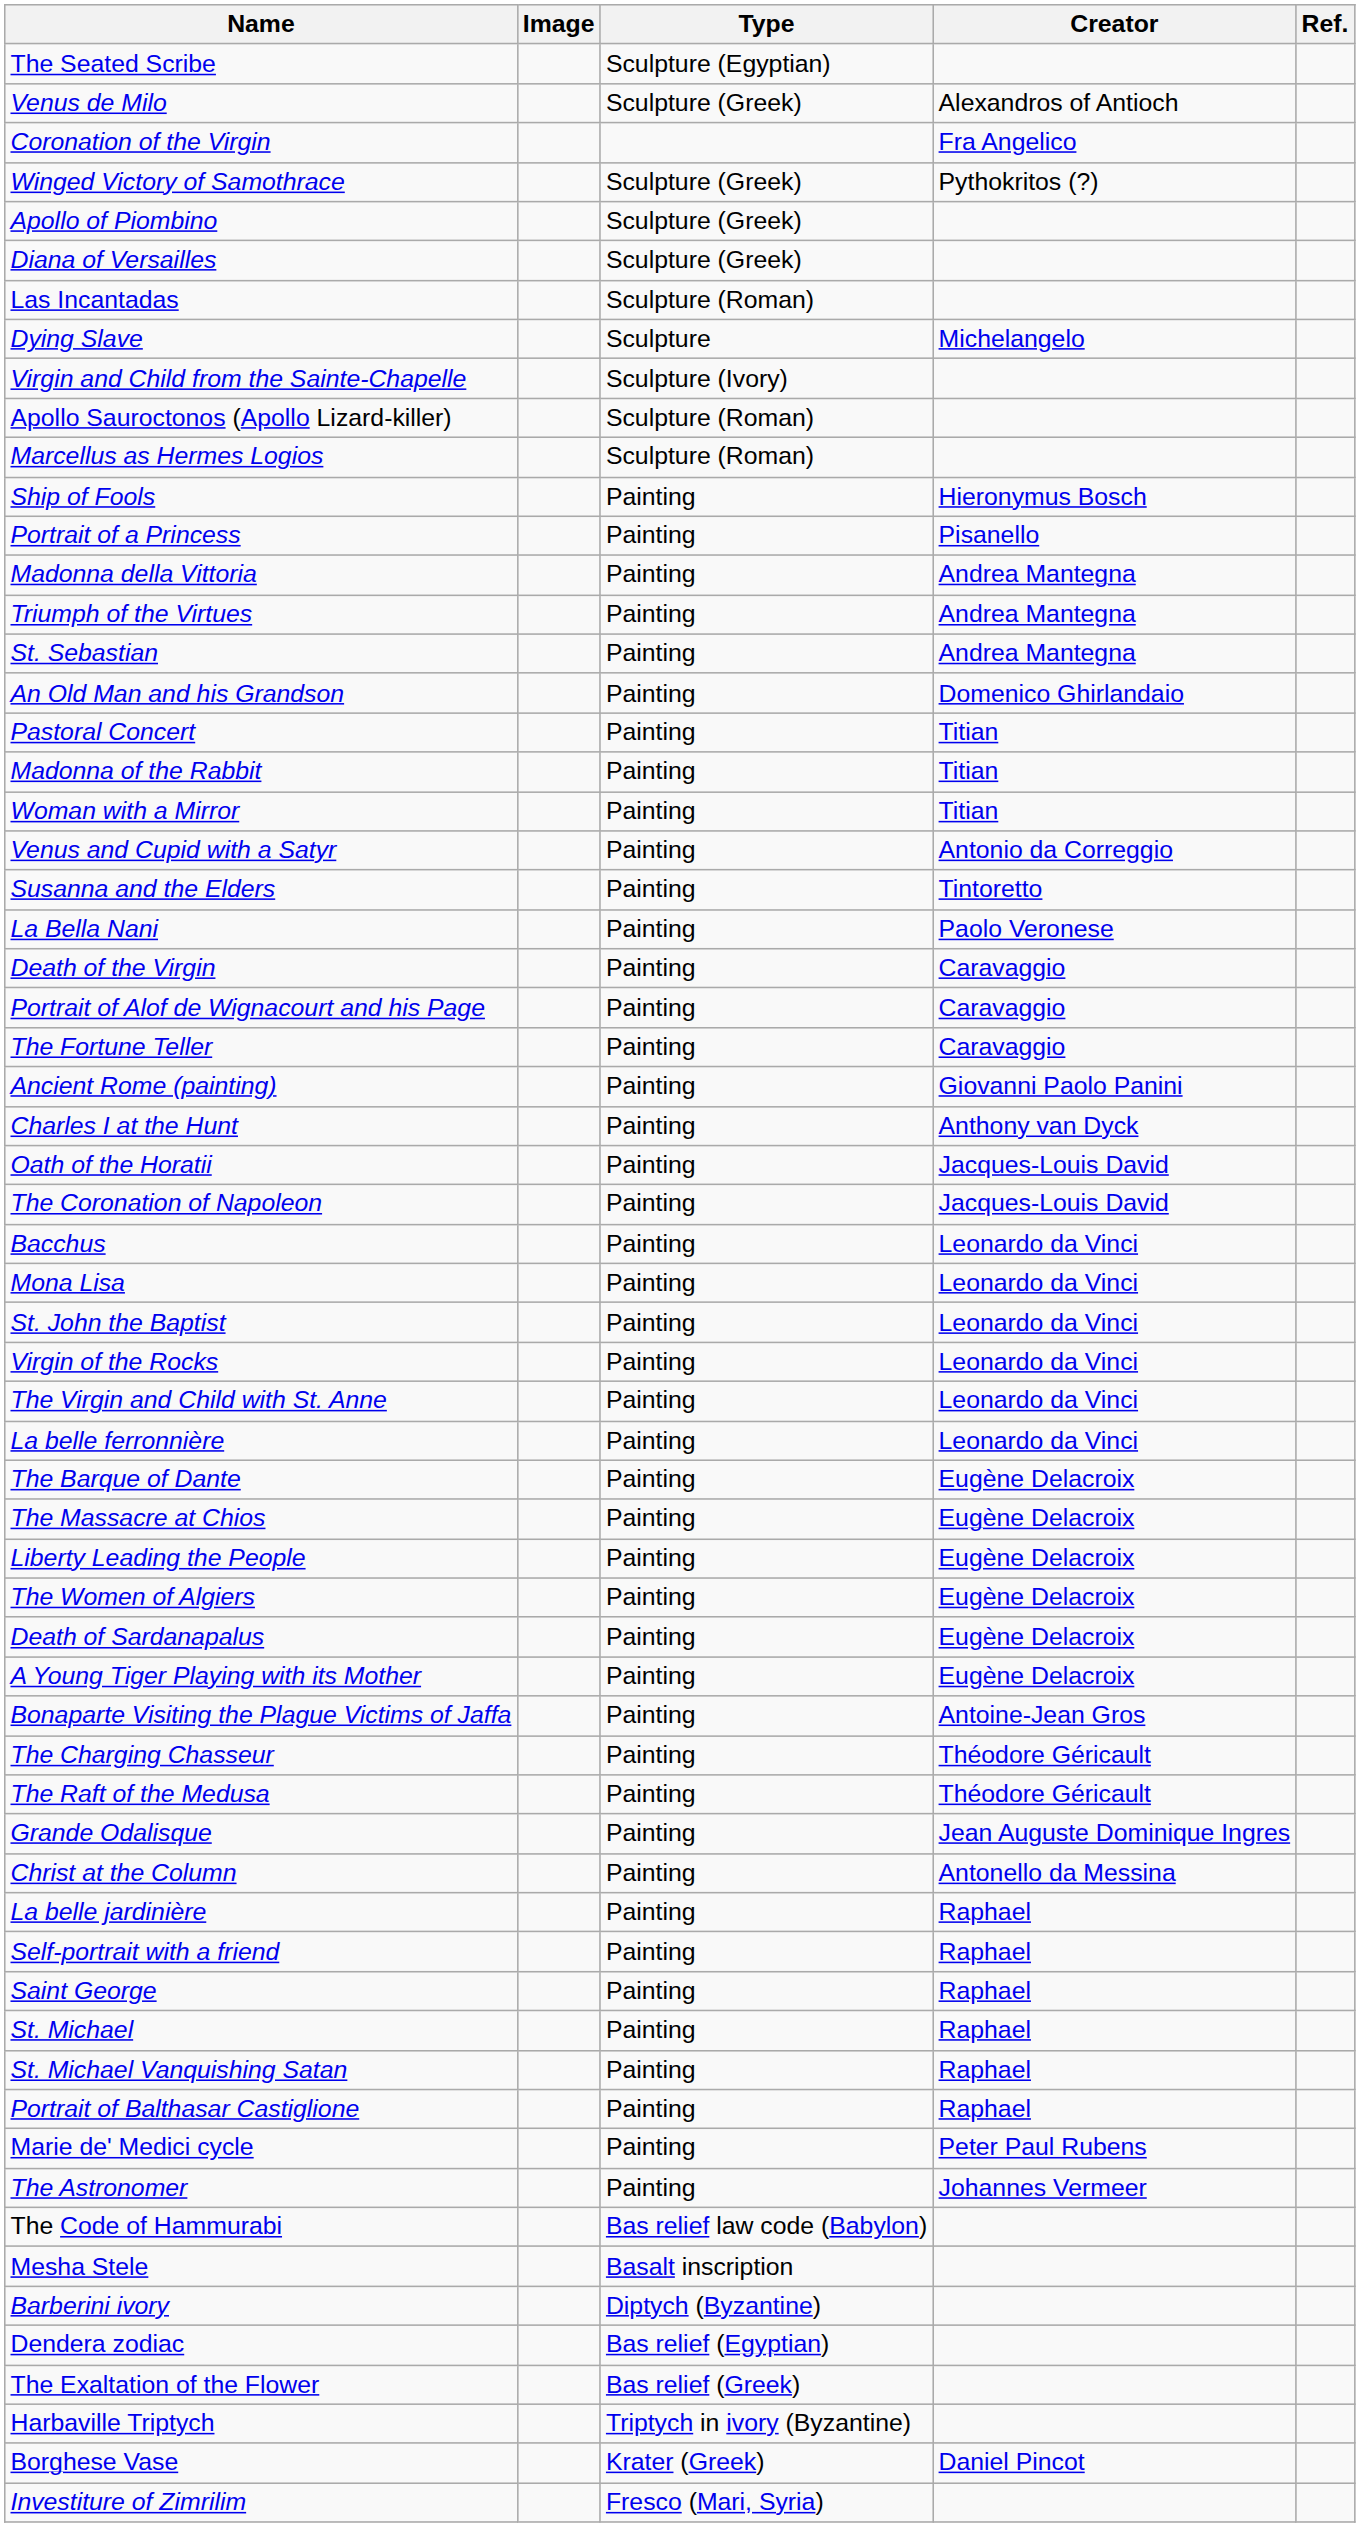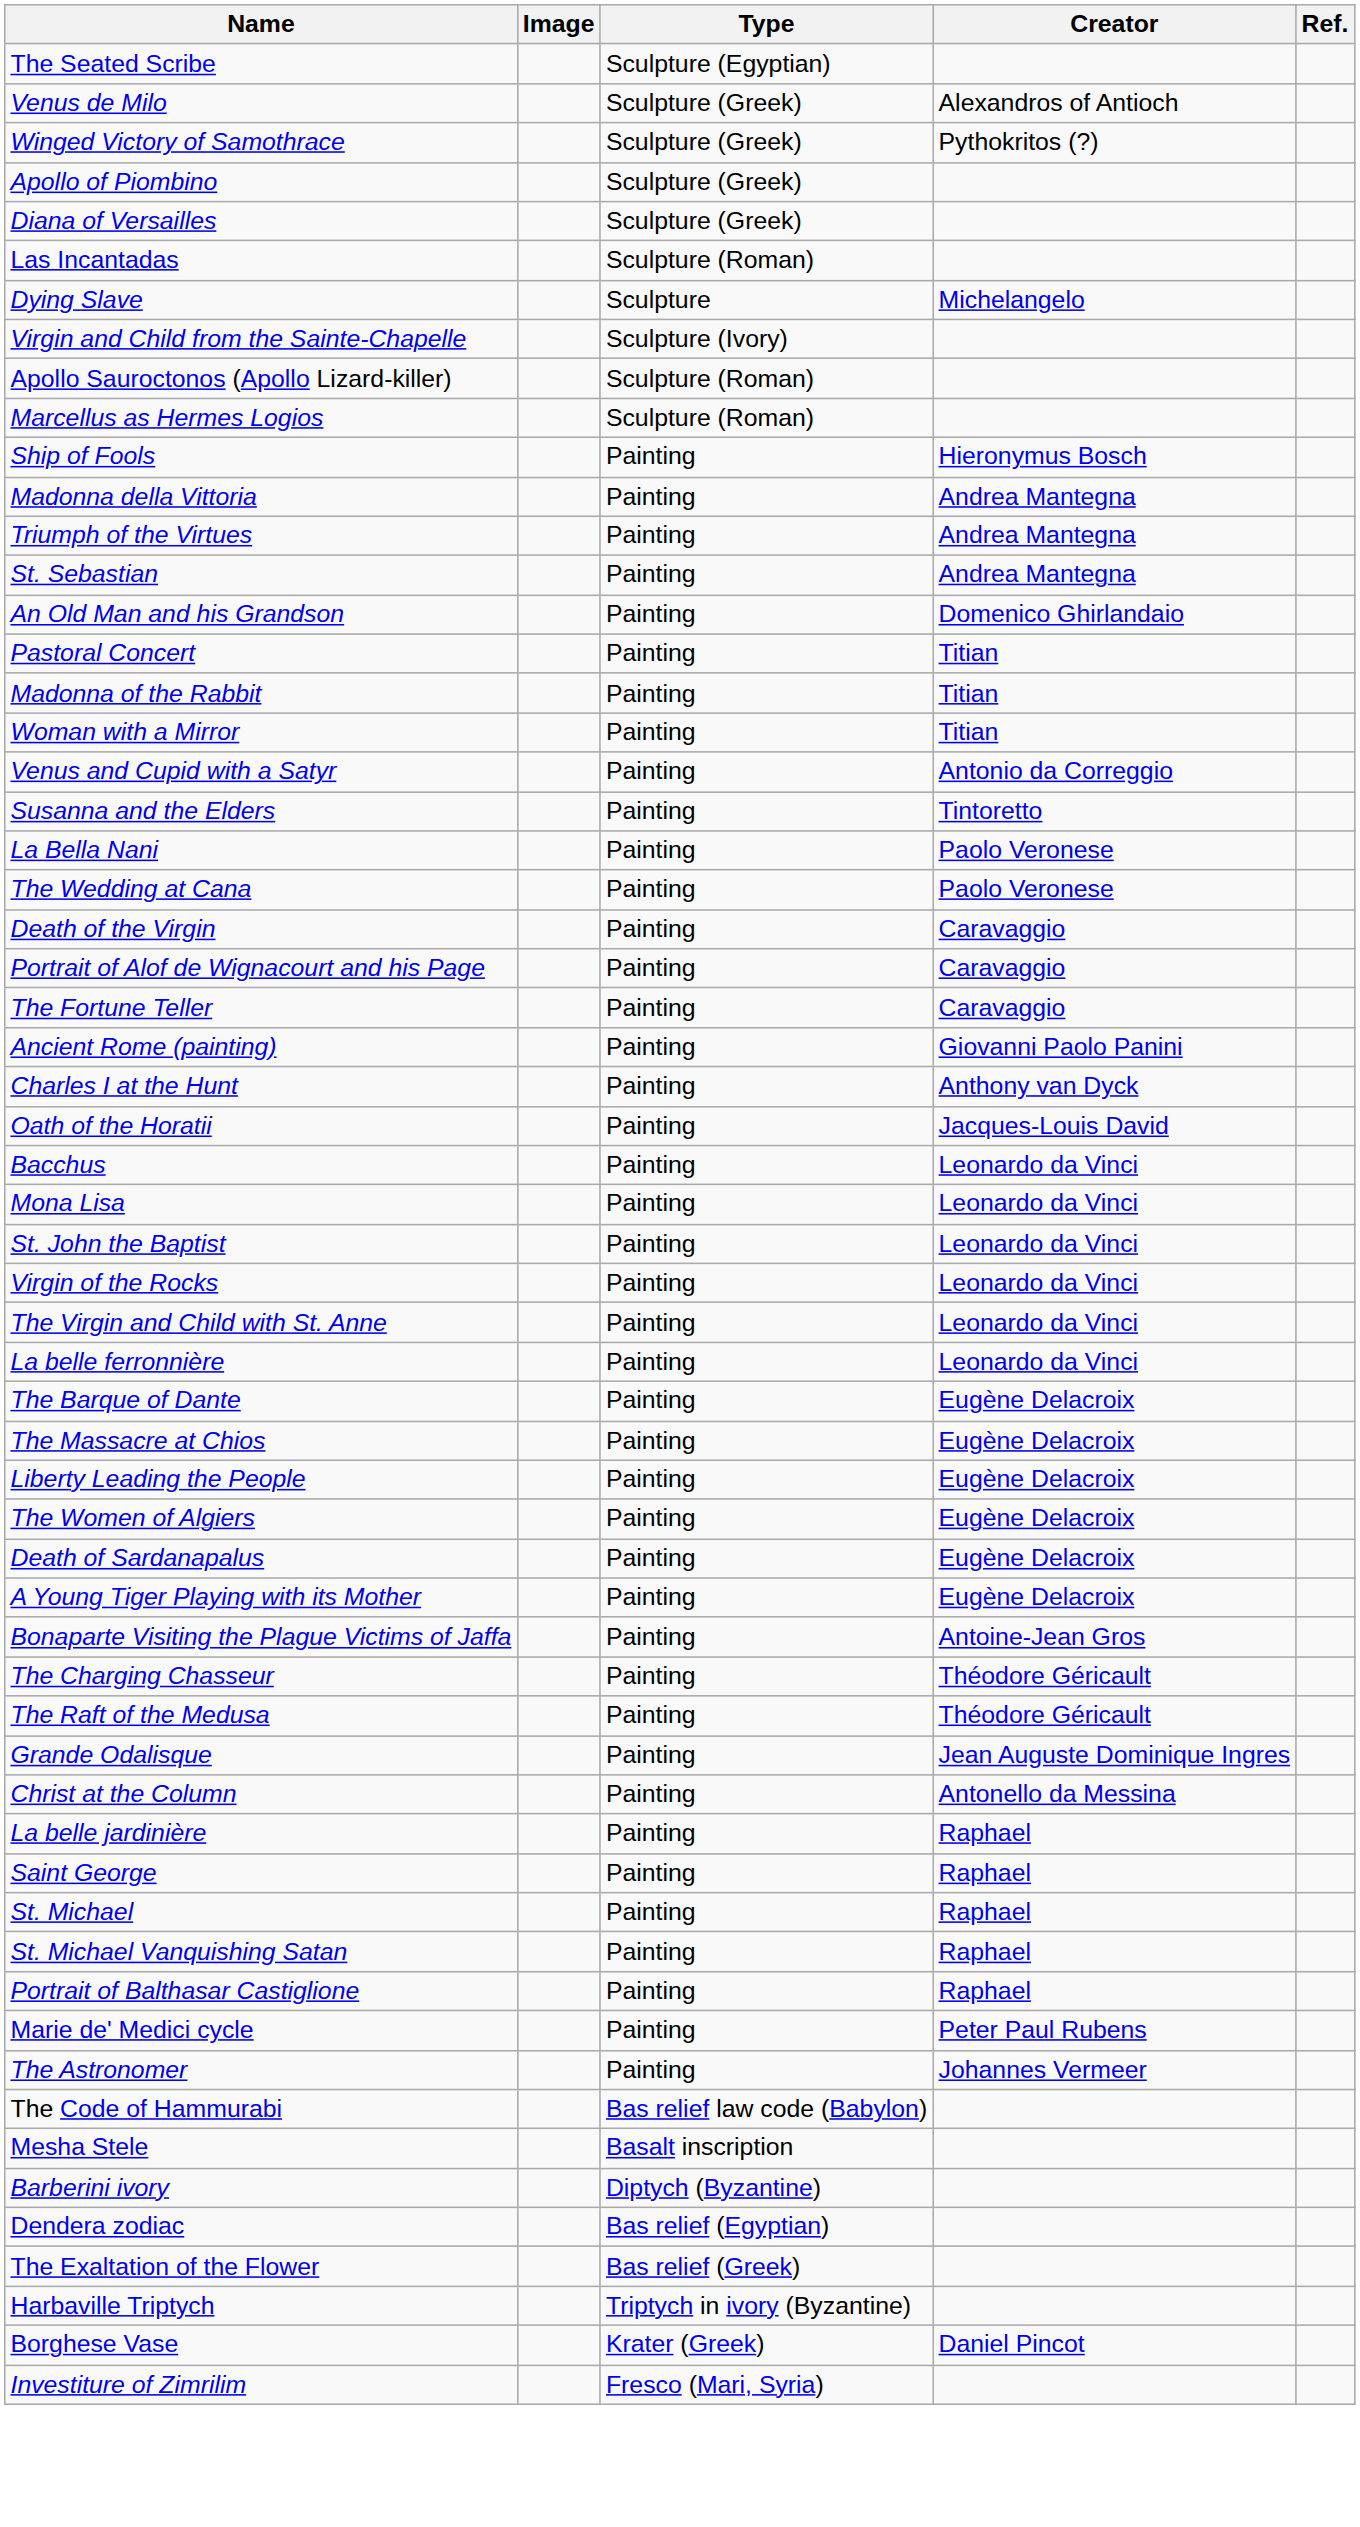 <table class="wikitable sortable">
 <tr>
 <th>Name</th>
 <th class="unsortable">Image</th>
 <th>Type</th>
 <th>Creator</th>
 <th>Ref.</th>
 </tr>
 <tr>
 <td><a href='#'>The Seated Scribe</a></td>
 <td></td>
 <td>Sculpture (Egyptian)</td>
 <td></td>
 <td></td>
 </tr>
 <tr>
 <td><em><a href='#'>Venus de Milo</a></em></td>
 <td></td>
 <td>Sculpture (Greek)</td>
 <td>Alexandros of Antioch</td>
-<td></td>
-</tr>
-<tr>
-<td><em><a href='#'>Coronation of the Virgin</a></em></td>
-<td></td>
-<td></td>
-<td><a href='#'>Fra Angelico</a></td>
 <td></td>
 </tr>
 <tr>
 <td><em><a href='#'>Winged Victory of Samothrace</a></em></td>
 <td></td>
 <td>Sculpture (Greek)</td>
 <td>Pythokritos (?)</td>
 <td></td>
 </tr>
 <tr>
 <td><em><a href='#'>Apollo of Piombino</a></em></td>
 <td></td>
 <td>Sculpture (Greek)</td>
 <td></td>
 <td></td>
 </tr>
 <tr>
 <td><em><a href='#'>Diana of Versailles</a></em></td>
 <td></td>
 <td>Sculpture (Greek)</td>
 <td></td>
 <td></td>
 </tr>
 <tr>
 <td><a href='#'>Las Incantadas</a></td>
 <td></td>
 <td>Sculpture (Roman)</td>
 <td></td>
 <td></td>
 </tr>
 <tr>
 <td><em><a href='#'>Dying Slave</a></em></td>
 <td></td>
 <td>Sculpture</td>
 <td><a href='#'>Michelangelo</a></td>
 <td></td>
 </tr>
 <tr>
 <td><em><a href='#'>Virgin and Child from the Sainte-Chapelle</a></em></td>
 <td></td>
 <td>Sculpture (Ivory)</td>
 <td></td>
 <td></td>
 </tr>
 <tr>
 <td><a href='#'>Apollo Sauroctonos</a> (<a href='#'>Apollo</a> Lizard-killer)</td>
 <td></td>
 <td>Sculpture (Roman)</td>
 <td></td>
 <td></td>
 </tr>
 <tr>
 <td><em><a href='#'>Marcellus as Hermes Logios</a></em></td>
 <td></td>
 <td>Sculpture (Roman)</td>
 <td></td>
 <td></td>
 </tr>
 <tr>
 <td><em><a href='#'>Ship of Fools</a></em></td>
 <td></td>
 <td>Painting</td>
 <td><a href='#'>Hieronymus Bosch</a></td>
-<td></td>
-</tr>
-<tr>
-<td><em><a href='#'>Portrait of a Princess</a></em></td>
-<td></td>
-<td>Painting</td>
-<td><a href='#'>Pisanello</a></td>
 <td></td>
 </tr>
 <tr>
 <td><em><a href='#'>Madonna della Vittoria</a></em></td>
 <td></td>
 <td>Painting</td>
 <td><a href='#'>Andrea Mantegna</a></td>
 <td></td>
 </tr>
 <tr>
 <td><em><a href='#'>Triumph of the Virtues</a></em></td>
 <td></td>
 <td>Painting</td>
 <td><a href='#'>Andrea Mantegna</a></td>
 <td></td>
 </tr>
 <tr>
 <td><em><a href='#'>St. Sebastian</a></em></td>
 <td></td>
 <td>Painting</td>
 <td><a href='#'>Andrea Mantegna</a></td>
 <td></td>
 </tr>
 <tr>
 <td><em><a href='#'>An Old Man and his Grandson</a></em></td>
 <td></td>
 <td>Painting</td>
 <td><a href='#'>Domenico Ghirlandaio</a></td>
 <td></td>
 </tr>
 <tr>
 <td><em><a href='#'>Pastoral Concert</a></em></td>
 <td></td>
 <td>Painting</td>
 <td><a href='#'>Titian</a></td>
 <td></td>
 </tr>
 <tr>
 <td><em><a href='#'>Madonna of the Rabbit</a></em></td>
 <td></td>
 <td>Painting</td>
 <td><a href='#'>Titian</a></td>
 <td></td>
 </tr>
 <tr>
 <td><em><a href='#'>Woman with a Mirror</a></em></td>
 <td></td>
 <td>Painting</td>
 <td><a href='#'>Titian</a></td>
 <td></td>
 </tr>
 <tr>
 <td><em><a href='#'>Venus and Cupid with a Satyr</a></em></td>
 <td></td>
 <td>Painting</td>
 <td><a href='#'>Antonio da Correggio</a></td>
 <td></td>
 </tr>
 <tr>
 <td><em><a href='#'>Susanna and the Elders</a></em></td>
 <td></td>
 <td>Painting</td>
 <td><a href='#'>Tintoretto</a></td>
 <td></td>
 </tr>
 <tr>
 <td><em><a href='#'>La Bella Nani</a></em></td>
 <td></td>
 <td>Painting</td>
 <td><a href='#'>Paolo Veronese</a></td>
 <td></td>
 </tr>
 <tr>
+<td><em><a href='#'>The Wedding at Cana</a></em></td>
+<td></td>
+<td>Painting</td>
+<td><a href='#'>Paolo Veronese</a></td>
+<td></td>
+</tr>
+<tr>
 <td><em><a href='#'>Death of the Virgin</a></em></td>
 <td></td>
 <td>Painting</td>
 <td><a href='#'>Caravaggio</a></td>
 <td></td>
 </tr>
 <tr>
 <td><em><a href='#'>Portrait of Alof de Wignacourt and his Page</a></em></td>
 <td></td>
 <td>Painting</td>
 <td><a href='#'>Caravaggio</a></td>
 <td></td>
 </tr>
 <tr>
 <td><em><a href='#'>The Fortune Teller</a></em></td>
 <td></td>
 <td>Painting</td>
 <td><a href='#'>Caravaggio</a></td>
 <td></td>
 </tr>
 <tr>
 <td><em><a href='#'>Ancient Rome (painting)</a></em></td>
 <td></td>
 <td>Painting</td>
 <td><a href='#'>Giovanni Paolo Panini</a></td>
 <td></td>
 </tr>
 <tr>
 <td><em><a href='#'>Charles I at the Hunt</a></em></td>
 <td></td>
 <td>Painting</td>
 <td><a href='#'>Anthony van Dyck</a></td>
 <td></td>
 </tr>
 <tr>
 <td><em><a href='#'>Oath of the Horatii</a></em></td>
-<td></td>
-<td>Painting</td>
-<td><a href='#'>Jacques-Louis David</a></td>
-<td></td>
-</tr>
-<tr>
-<td><em><a href='#'>The Coronation of Napoleon</a></em></td>
 <td></td>
 <td>Painting</td>
 <td><a href='#'>Jacques-Louis David</a></td>
 <td></td>
 </tr>
 <tr>
 <td><em><a href='#'>Bacchus</a></em></td>
 <td></td>
 <td>Painting</td>
 <td><a href='#'>Leonardo da Vinci</a></td>
 <td></td>
 </tr>
 <tr>
 <td><em><a href='#'>Mona Lisa</a></em></td>
 <td></td>
 <td>Painting</td>
 <td><a href='#'>Leonardo da Vinci</a></td>
 <td></td>
 </tr>
 <tr>
 <td><em><a href='#'>St. John the Baptist</a></em></td>
 <td></td>
 <td>Painting</td>
 <td><a href='#'>Leonardo da Vinci</a></td>
 <td></td>
 </tr>
 <tr>
 <td><em><a href='#'>Virgin of the Rocks</a></em></td>
 <td></td>
 <td>Painting</td>
 <td><a href='#'>Leonardo da Vinci</a></td>
 <td></td>
 </tr>
 <tr>
 <td><em><a href='#'>The Virgin and Child with St. Anne</a></em></td>
 <td></td>
 <td>Painting</td>
 <td><a href='#'>Leonardo da Vinci</a></td>
 <td></td>
 </tr>
 <tr>
 <td><em> <a href='#'>La belle ferronnière</a></em></td>
 <td></td>
 <td>Painting</td>
 <td><a href='#'>Leonardo da Vinci</a></td>
 <td></td>
 </tr>
 <tr>
 <td><em><a href='#'>The Barque of Dante</a></em></td>
 <td></td>
 <td>Painting</td>
 <td><a href='#'>Eugène Delacroix</a></td>
 <td></td>
 </tr>
 <tr>
 <td><em><a href='#'>The Massacre at Chios</a></em></td>
 <td></td>
 <td>Painting</td>
 <td><a href='#'>Eugène Delacroix</a></td>
 <td></td>
 </tr>
 <tr>
 <td><em><a href='#'>Liberty Leading the People</a></em></td>
 <td></td>
 <td>Painting</td>
 <td><a href='#'>Eugène Delacroix</a></td>
 <td></td>
 </tr>
 <tr>
 <td><em><a href='#'>The Women of Algiers</a></em></td>
 <td></td>
 <td>Painting</td>
 <td><a href='#'>Eugène Delacroix</a></td>
 <td></td>
 </tr>
 <tr>
 <td><em><a href='#'>Death of Sardanapalus</a></em></td>
 <td></td>
 <td>Painting</td>
 <td><a href='#'>Eugène Delacroix</a></td>
 <td></td>
 </tr>
 <tr>
 <td><em><a href='#'>A Young Tiger Playing with its Mother</a></em></td>
 <td></td>
 <td>Painting</td>
 <td><a href='#'>Eugène Delacroix</a></td>
 <td></td>
 </tr>
 <tr>
 <td><em><a href='#'>Bonaparte Visiting the Plague Victims of Jaffa</a></em></td>
 <td></td>
 <td>Painting</td>
 <td><a href='#'>Antoine-Jean Gros</a></td>
 <td></td>
 </tr>
 <tr>
 <td><em><a href='#'>The Charging Chasseur</a></em></td>
 <td></td>
 <td>Painting</td>
 <td><a href='#'>Théodore Géricault</a></td>
 <td></td>
 </tr>
 <tr>
 <td><em><a href='#'>The Raft of the Medusa</a></em></td>
 <td></td>
 <td>Painting</td>
 <td><a href='#'>Théodore Géricault</a></td>
 <td></td>
 </tr>
 <tr>
 <td><em><a href='#'>Grande Odalisque</a></em></td>
 <td></td>
 <td>Painting</td>
 <td><a href='#'>Jean Auguste Dominique Ingres</a></td>
 <td></td>
 </tr>
 <tr>
 <td><em><a href='#'>Christ at the Column</a></em></td>
 <td></td>
 <td>Painting</td>
 <td><a href='#'>Antonello da Messina</a></td>
 <td></td>
 </tr>
 <tr>
 <td><em><a href='#'>La belle jardinière</a></em></td>
 <td></td>
 <td>Painting</td>
 <td><a href='#'>Raphael</a></td>
 <td></td>
 </tr>
 <tr>
-<td><em><a href='#'>Self-portrait with a friend</a></em></td>
-<td></td>
-<td>Painting</td>
-<td><a href='#'>Raphael</a></td>
-<td></td>
-</tr>
-<tr>
 <td><em><a href='#'>Saint George</a></em></td>
 <td></td>
 <td>Painting</td>
 <td><a href='#'>Raphael</a></td>
 <td></td>
 </tr>
 <tr>
 <td><em><a href='#'>St. Michael</a></em></td>
 <td></td>
 <td>Painting</td>
 <td><a href='#'>Raphael</a></td>
 <td></td>
 </tr>
 <tr>
 <td><em><a href='#'>St. Michael Vanquishing Satan</a></em></td>
 <td></td>
 <td>Painting</td>
 <td><a href='#'>Raphael</a></td>
 <td></td>
 </tr>
 <tr>
 <td><em><a href='#'>Portrait of Balthasar Castiglione</a></em></td>
 <td></td>
 <td>Painting</td>
 <td><a href='#'>Raphael</a></td>
 <td></td>
 </tr>
 <tr>
 <td><a href='#'>Marie de' Medici cycle</a></td>
 <td></td>
 <td>Painting</td>
 <td><a href='#'>Peter Paul Rubens</a></td>
 <td></td>
 </tr>
 <tr>
 <td><em><a href='#'>The Astronomer</a></em></td>
 <td></td>
 <td>Painting</td>
 <td><a href='#'>Johannes Vermeer</a></td>
 <td></td>
 </tr>
 <tr>
 <td>The <a href='#'>Code of Hammurabi</a></td>
 <td></td>
 <td><a href='#'>Bas relief</a> law code (<a href='#'>Babylon</a>)</td>
 <td></td>
 <td></td>
 </tr>
 <tr>
 <td><a href='#'>Mesha Stele</a></td>
 <td></td>
 <td><a href='#'>Basalt</a> inscription</td>
 <td></td>
 <td></td>
 </tr>
 <tr>
 <td><em><a href='#'>Barberini ivory</a></em></td>
 <td></td>
 <td><a href='#'>Diptych</a> (<a href='#'>Byzantine</a>)</td>
 <td></td>
 <td></td>
 </tr>
 <tr>
 <td><a href='#'>Dendera zodiac</a></td>
 <td></td>
 <td><a href='#'>Bas relief</a> (<a href='#'>Egyptian</a>)</td>
 <td></td>
 <td></td>
 </tr>
 <tr>
 <td><a href='#'>The Exaltation of the Flower</a></td>
 <td></td>
 <td><a href='#'>Bas relief</a> (<a href='#'>Greek</a>)</td>
 <td></td>
 <td></td>
 </tr>
 <tr>
 <td><a href='#'>Harbaville Triptych</a></td>
 <td></td>
 <td><a href='#'>Triptych</a> in <a href='#'>ivory</a> (Byzantine)</td>
 <td></td>
 <td></td>
 </tr>
 <tr>
 <td><a href='#'>Borghese Vase</a></td>
 <td></td>
 <td><a href='#'>Krater</a> (<a href='#'>Greek</a>)</td>
 <td><a href='#'>Daniel Pincot</a></td>
 <td></td>
 </tr>
 <tr>
 <td><em><a href='#'>Investiture of Zimrilim</a></em></td>
 <td></td>
 <td><a href='#'>Fresco</a> (<a href='#'>Mari, Syria</a>)</td>
 <td></td>
 <td></td>
 </tr>
 </table>
